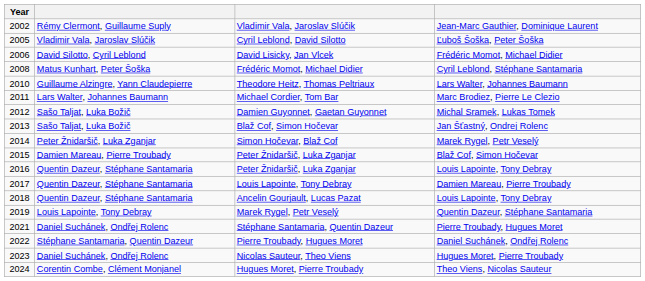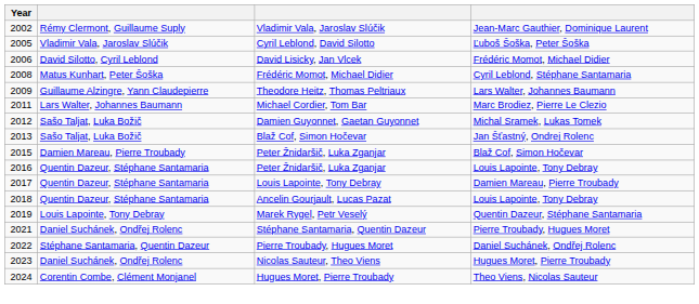 <table class="wikitable" width=80% style="font-size:90%; text-align:left;">
 <tr>
 <th>Year</th>
 <th></th>
 <th></th>
 <th></th>
 </tr>
 <tr>
 <td align=center>2002</td>
 <td> <a href='#'>Rémy Clermont</a>, <a href='#'>Guillaume Suply</a></td>
 <td> <a href='#'>Vladimir Vala</a>, <a href='#'>Jaroslav Slúčik</a></td>
 <td> <a href='#'>Jean-Marc Gauthier</a>, <a href='#'>Dominique Laurent</a></td>
 </tr>
 <tr>
 <td align=center>2005</td>
 <td> <a href='#'>Vladimir Vala</a>, <a href='#'>Jaroslav Slúčik</a></td>
 <td> <a href='#'>Cyril Leblond</a>, <a href='#'>David Silotto</a></td>
 <td> <a href='#'>Ľuboš Šoška</a>, <a href='#'>Peter Šoška</a></td>
 </tr>
 <tr>
 <td align=center>2006</td>
 <td> <a href='#'>David Silotto</a>, <a href='#'>Cyril Leblond</a></td>
 <td> <a href='#'>David Lisicky</a>, <a href='#'>Jan Vlcek</a></td>
 <td> <a href='#'>Frédéric Momot</a>, <a href='#'>Michael Didier</a></td>
 </tr>
 <tr>
 <td align=center>2008</td>
 <td> <a href='#'>Matus Kunhart</a>, <a href='#'>Peter Šoška</a></td>
 <td> <a href='#'>Frédéric Momot</a>, <a href='#'>Michael Didier</a></td>
 <td> <a href='#'>Cyril Leblond</a>, <a href='#'>Stéphane Santamaria</a></td>
 </tr>
 <tr>
-<td align=center>2010</td>
+<td align=center>2009</td>
 <td> <a href='#'>Guillaume Alzingre</a>, <a href='#'>Yann Claudepierre</a></td>
 <td> <a href='#'>Theodore Heitz</a>, <a href='#'>Thomas Peltriaux</a></td>
 <td> <a href='#'>Lars Walter</a>, <a href='#'>Johannes Baumann</a></td>
 </tr>
 <tr>
 <td align=center>2011</td>
 <td> <a href='#'>Lars Walter</a>, <a href='#'>Johannes Baumann</a></td>
 <td> <a href='#'>Michael Cordier</a>, <a href='#'>Tom Bar</a></td>
 <td> <a href='#'>Marc Brodiez</a>, <a href='#'>Pierre Le Clezio</a></td>
 </tr>
 <tr>
 <td align=center>2012</td>
 <td> <a href='#'>Sašo Taljat</a>, <a href='#'>Luka Božič</a></td>
 <td> <a href='#'>Damien Guyonnet</a>, <a href='#'>Gaetan Guyonnet</a></td>
 <td> <a href='#'>Michal Sramek</a>, <a href='#'>Lukas Tomek</a></td>
 </tr>
 <tr>
 <td align=center>2013</td>
 <td> <a href='#'>Sašo Taljat</a>, <a href='#'>Luka Božič</a></td>
 <td> <a href='#'>Blaž Cof</a>, <a href='#'>Simon Hočevar</a></td>
 <td> <a href='#'>Jan Šťastný</a>, <a href='#'>Ondrej Rolenc</a></td>
-</tr>
-<tr>
-<td align=center>2014</td>
-<td> <a href='#'>Peter Žnidaršič</a>, <a href='#'>Luka Zganjar</a></td>
-<td> <a href='#'>Simon Hočevar</a>, <a href='#'>Blaž Cof</a></td>
-<td> <a href='#'>Marek Rygel</a>, <a href='#'>Petr Veselý</a></td>
 </tr>
 <tr>
 <td align=center>2015</td>
 <td> <a href='#'>Damien Mareau</a>, <a href='#'>Pierre Troubady</a></td>
 <td> <a href='#'>Peter Žnidaršič</a>, <a href='#'>Luka Zganjar</a></td>
 <td> <a href='#'>Blaž Cof</a>, <a href='#'>Simon Hočevar</a></td>
 </tr>
 <tr>
 <td align=center>2016</td>
 <td> <a href='#'>Quentin Dazeur</a>, <a href='#'>Stéphane Santamaria</a></td>
 <td> <a href='#'>Peter Žnidaršič</a>, <a href='#'>Luka Zganjar</a></td>
 <td> <a href='#'>Louis Lapointe</a>, <a href='#'>Tony Debray</a></td>
 </tr>
 <tr>
 <td align=center>2017</td>
 <td> <a href='#'>Quentin Dazeur</a>, <a href='#'>Stéphane Santamaria</a></td>
 <td> <a href='#'>Louis Lapointe</a>, <a href='#'>Tony Debray</a></td>
 <td> <a href='#'>Damien Mareau</a>, <a href='#'>Pierre Troubady</a></td>
 </tr>
 <tr>
 <td align=center>2018</td>
 <td> <a href='#'>Quentin Dazeur</a>, <a href='#'>Stéphane Santamaria</a></td>
 <td> <a href='#'>Ancelin Gourjault</a>, <a href='#'>Lucas Pazat</a></td>
 <td> <a href='#'>Louis Lapointe</a>, <a href='#'>Tony Debray</a></td>
 </tr>
 <tr>
 <td align=center>2019</td>
 <td> <a href='#'>Louis Lapointe</a>, <a href='#'>Tony Debray</a></td>
 <td> <a href='#'>Marek Rygel</a>, <a href='#'>Petr Veselý</a></td>
 <td> <a href='#'>Quentin Dazeur</a>, <a href='#'>Stéphane Santamaria</a></td>
 </tr>
 <tr>
 <td align=center>2021</td>
 <td> <a href='#'>Daniel Suchánek</a>, <a href='#'>Ondřej Rolenc</a></td>
 <td> <a href='#'>Stéphane Santamaria</a>, <a href='#'>Quentin Dazeur</a></td>
 <td> <a href='#'>Pierre Troubady</a>, <a href='#'>Hugues Moret</a></td>
 </tr>
 <tr>
 <td align=center>2022</td>
 <td> <a href='#'>Stéphane Santamaria</a>, <a href='#'>Quentin Dazeur</a></td>
 <td> <a href='#'>Pierre Troubady</a>, <a href='#'>Hugues Moret</a></td>
 <td> <a href='#'>Daniel Suchánek</a>, <a href='#'>Ondřej Rolenc</a></td>
 </tr>
 <tr>
 <td align=center>2023</td>
 <td> <a href='#'>Daniel Suchánek</a>, <a href='#'>Ondřej Rolenc</a></td>
 <td> <a href='#'>Nicolas Sauteur</a>, <a href='#'>Theo Viens</a></td>
 <td> <a href='#'>Hugues Moret</a>, <a href='#'>Pierre Troubady</a></td>
 </tr>
 <tr>
 <td align=center>2024</td>
 <td> <a href='#'>Corentin Combe</a>, <a href='#'>Clément Monjanel</a></td>
 <td> <a href='#'>Hugues Moret</a>, <a href='#'>Pierre Troubady</a></td>
 <td> <a href='#'>Theo Viens</a>, <a href='#'>Nicolas Sauteur</a></td>
 </tr>
 </table>
